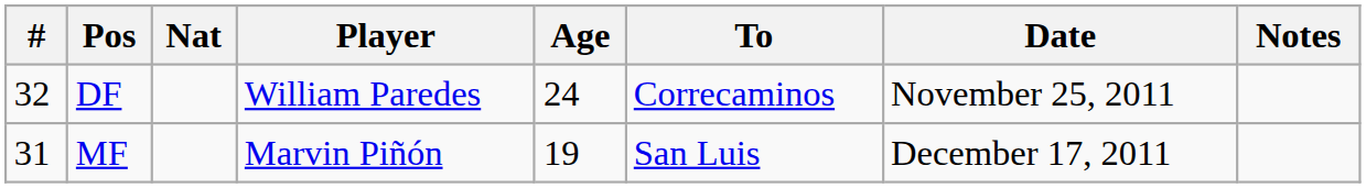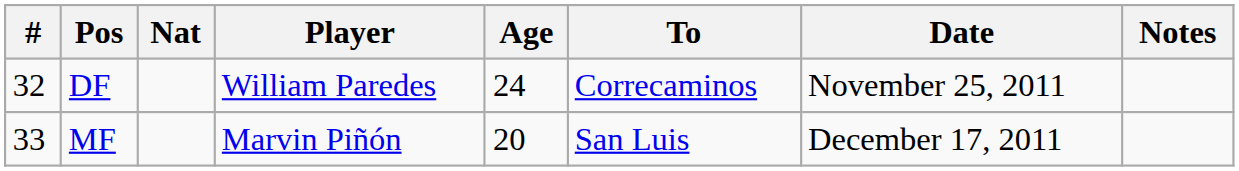 <table class="wikitable" style="width:65%; text-align:center; font-size:95%; text-align:left;">
 <tr>
 <th><strong>#</strong></th>
 <th><strong>Pos</strong></th>
 <th><strong>Nat</strong></th>
 <th><strong>Player</strong></th>
 <th><strong>Age</strong></th>
 <th><strong>To</strong></th>
 <th><strong>Date</strong></th>
 <th><strong>Notes</strong></th>
 </tr>
 <tr>
 <td>32</td>
 <td><a href='#'>DF</a></td>
 <td></td>
 <td><a href='#'>William Paredes</a></td>
 <td>24</td>
 <td><a href='#'>Correcaminos</a></td>
 <td>November 25, 2011</td>
 <td></td>
 </tr>
 <tr>
-<td>31</td>
+<td>33</td>
 <td><a href='#'>MF</a></td>
 <td></td>
 <td><a href='#'>Marvin Piñón</a></td>
-<td>19</td>
+<td>20</td>
 <td><a href='#'>San Luis</a></td>
 <td>December 17, 2011</td>
 <td></td>
 </tr>
 </table>
